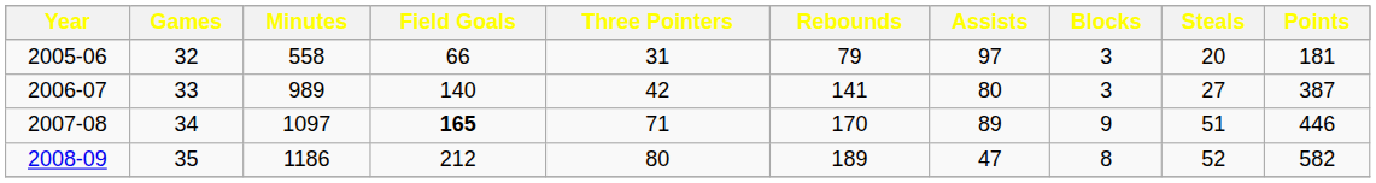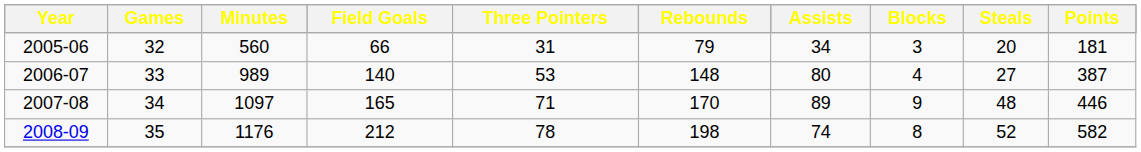 <table class="wikitable" width="80%">
 <tr align="center"  style="background:black;color:yellow;">
 <th>Year</th>
 <th>Games</th>
 <th>Minutes</th>
 <th>Field Goals</th>
 <th>Three Pointers</th>
 <th>Rebounds</th>
 <th>Assists</th>
 <th>Blocks</th>
 <th>Steals</th>
 <th>Points</th>
 </tr>
 <tr align="center" bgcolor="">
 <td>2005-06</td>
 <td>32</td>
-<td>558</td>
+<td>560</td>
 <td>66</td>
 <td>31</td>
 <td>79</td>
-<td>97</td>
+<td>34</td>
 <td>3</td>
 <td>20</td>
 <td>181</td>
 </tr>
 <tr align="center" bgcolor="">
 <td>2006-07</td>
 <td>33</td>
 <td>989</td>
 <td>140</td>
-<td>42</td>
-<td>141</td>
+<td>53</td>
+<td>148</td>
 <td>80</td>
-<td>3</td>
+<td>4</td>
 <td>27</td>
 <td>387</td>
 </tr>
 <tr align="center" bgcolor="">
 <td>2007-08</td>
 <td>34</td>
 <td>1097</td>
-<td><strong>165</strong></td>
+<td>165</td>
 <td>71</td>
 <td>170</td>
 <td>89</td>
 <td>9</td>
-<td>51</td>
+<td>48</td>
 <td>446</td>
 </tr>
 <tr align="center" bgcolor="">
 <td><a href='#'>2008-09</a></td>
 <td>35</td>
-<td>1186</td>
+<td>1176</td>
 <td>212</td>
-<td>80</td>
-<td>189</td>
-<td>47</td>
+<td>78</td>
+<td>198</td>
+<td>74</td>
 <td>8</td>
 <td>52</td>
 <td>582</td>
 </tr>
 <tr align="center" bgcolor="">
 </tr>
 </table>
